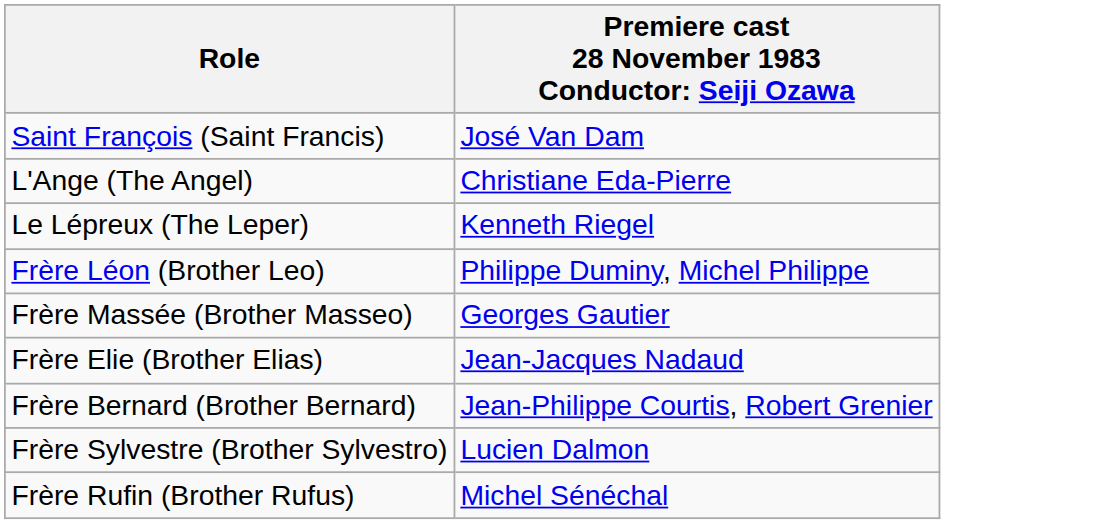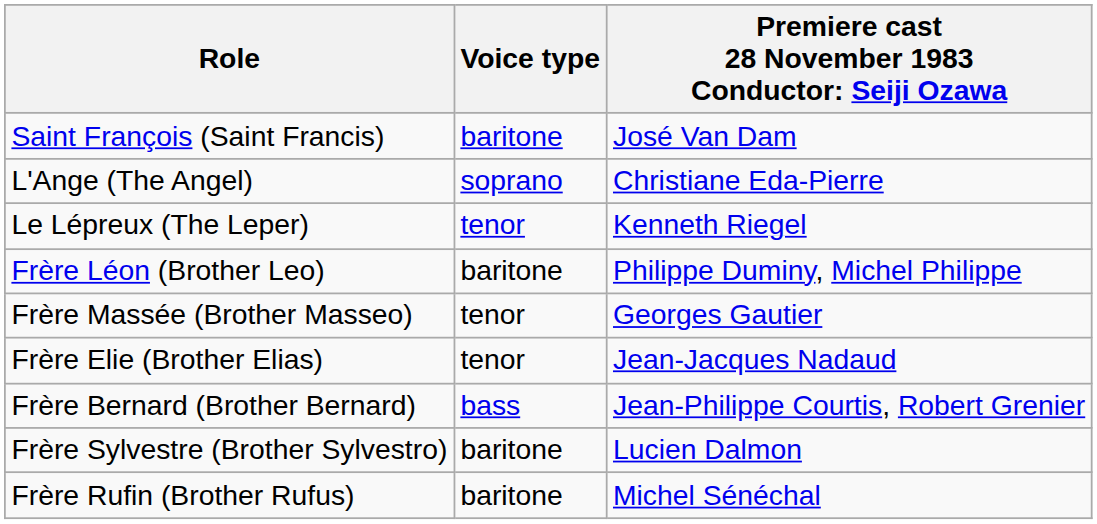 <table class="wikitable">
 <tr>
 <th>Role</th>
+<th>Voice type</th>
 <th>Premiere cast<br>28 November 1983<br>Conductor: <a href='#'>Seiji Ozawa</a></th>
 </tr>
 <tr>
 <td><a href='#'>Saint François</a> (Saint Francis)</td>
+<td><a href='#'>baritone</a></td>
 <td><a href='#'>José Van Dam</a></td>
 </tr>
 <tr>
 <td>L'Ange (The Angel)</td>
+<td><a href='#'>soprano</a></td>
 <td><a href='#'>Christiane Eda-Pierre</a></td>
 </tr>
 <tr>
 <td>Le Lépreux (The Leper)</td>
+<td><a href='#'>tenor</a></td>
 <td><a href='#'>Kenneth Riegel</a></td>
 </tr>
 <tr>
 <td><a href='#'>Frère Léon</a> (Brother Leo)</td>
+<td>baritone</td>
 <td><a href='#'>Philippe Duminy</a>, <a href='#'>Michel Philippe</a></td>
 </tr>
 <tr>
 <td>Frère Massée (Brother Masseo)</td>
+<td>tenor</td>
 <td><a href='#'>Georges Gautier</a></td>
 </tr>
 <tr>
 <td>Frère Elie (Brother Elias)</td>
+<td>tenor</td>
 <td><a href='#'>Jean-Jacques Nadaud</a></td>
 </tr>
 <tr>
 <td>Frère Bernard (Brother Bernard)</td>
+<td><a href='#'>bass</a></td>
 <td><a href='#'>Jean-Philippe Courtis</a>, <a href='#'>Robert Grenier</a></td>
 </tr>
 <tr>
 <td>Frère Sylvestre (Brother Sylvestro)</td>
+<td>baritone</td>
 <td><a href='#'>Lucien Dalmon</a></td>
 </tr>
 <tr>
 <td>Frère Rufin (Brother Rufus)</td>
+<td>baritone</td>
 <td><a href='#'>Michel Sénéchal</a></td>
 </tr>
 </table>
